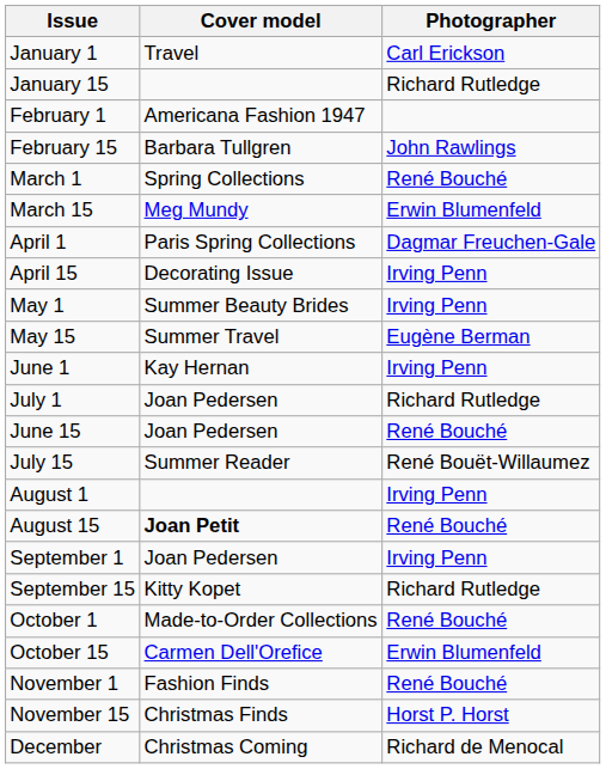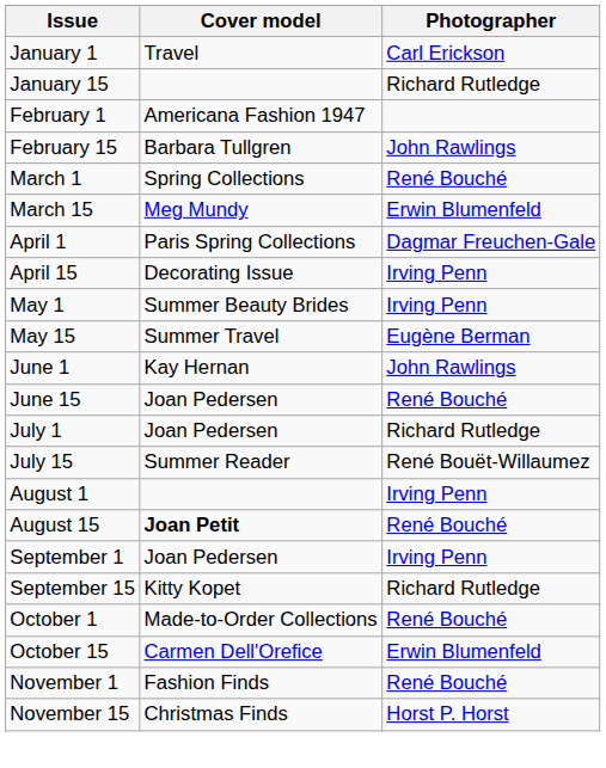 <table class="sortable wikitable">
 <tr>
 <th>Issue</th>
 <th>Cover model</th>
 <th>Photographer</th>
 </tr>
 <tr>
 <td>January 1</td>
 <td>Travel</td>
 <td><a href='#'>Carl Erickson</a></td>
 </tr>
 <tr>
 <td>January 15</td>
 <td></td>
 <td>Richard Rutledge</td>
 </tr>
 <tr>
 <td>February 1</td>
 <td>Americana Fashion 1947</td>
 <td></td>
 </tr>
 <tr>
 <td>February 15</td>
 <td>Barbara Tullgren</td>
 <td><a href='#'>John Rawlings</a></td>
 </tr>
 <tr>
 <td>March 1</td>
 <td>Spring Collections</td>
 <td><a href='#'>René Bouché</a></td>
 </tr>
 <tr>
 <td>March 15</td>
 <td><a href='#'>Meg Mundy</a></td>
 <td><a href='#'>Erwin Blumenfeld</a></td>
 </tr>
 <tr>
 <td>April 1</td>
 <td>Paris Spring Collections</td>
 <td><a href='#'>Dagmar Freuchen-Gale</a></td>
 </tr>
 <tr>
 <td>April 15</td>
 <td>Decorating Issue</td>
 <td><a href='#'>Irving Penn</a></td>
 </tr>
 <tr>
 <td>May 1</td>
 <td>Summer Beauty Brides</td>
 <td><a href='#'>Irving Penn</a></td>
 </tr>
 <tr>
 <td>May 15</td>
 <td>Summer Travel</td>
 <td><a href='#'>Eugène Berman</a></td>
 </tr>
 <tr>
 <td>June 1</td>
 <td>Kay Hernan</td>
-<td><a href='#'>Irving Penn</a></td>
+<td><a href='#'>John Rawlings</a></td>
+</tr>
+<tr>
+<td>June 15</td>
+<td>Joan Pedersen</td>
+<td><a href='#'>René Bouché</a></td>
 </tr>
 <tr>
 <td>July 1</td>
 <td>Joan Pedersen</td>
 <td>Richard Rutledge</td>
-</tr>
-<tr>
-<td>June 15</td>
-<td>Joan Pedersen</td>
-<td><a href='#'>René Bouché</a></td>
 </tr>
 <tr>
 <td>July 15</td>
 <td>Summer Reader</td>
 <td>René Bouët-Willaumez</td>
 </tr>
 <tr>
 <td>August 1</td>
 <td></td>
 <td><a href='#'>Irving Penn</a></td>
 </tr>
 <tr>
 <td>August 15</td>
 <td><strong>Joan Petit</strong></td>
 <td><a href='#'>René Bouché</a></td>
 </tr>
 <tr>
 <td>September 1</td>
 <td>Joan Pedersen</td>
 <td><a href='#'>Irving Penn</a></td>
 </tr>
 <tr>
 <td>September 15</td>
 <td>Kitty Kopet</td>
 <td>Richard Rutledge</td>
 </tr>
 <tr>
 <td>October 1</td>
 <td>Made-to-Order Collections</td>
 <td><a href='#'>René Bouché</a></td>
 </tr>
 <tr>
 <td>October 15</td>
 <td><a href='#'>Carmen Dell'Orefice</a></td>
 <td><a href='#'>Erwin Blumenfeld</a></td>
 </tr>
 <tr>
 <td>November 1</td>
 <td>Fashion Finds</td>
 <td><a href='#'>René Bouché</a></td>
 </tr>
 <tr>
 <td>November 15</td>
 <td>Christmas Finds</td>
 <td><a href='#'>Horst P. Horst</a></td>
 </tr>
-<tr>
-<td>December</td>
-<td>Christmas Coming</td>
-<td>Richard de Menocal</td>
-</tr>
 </table>
